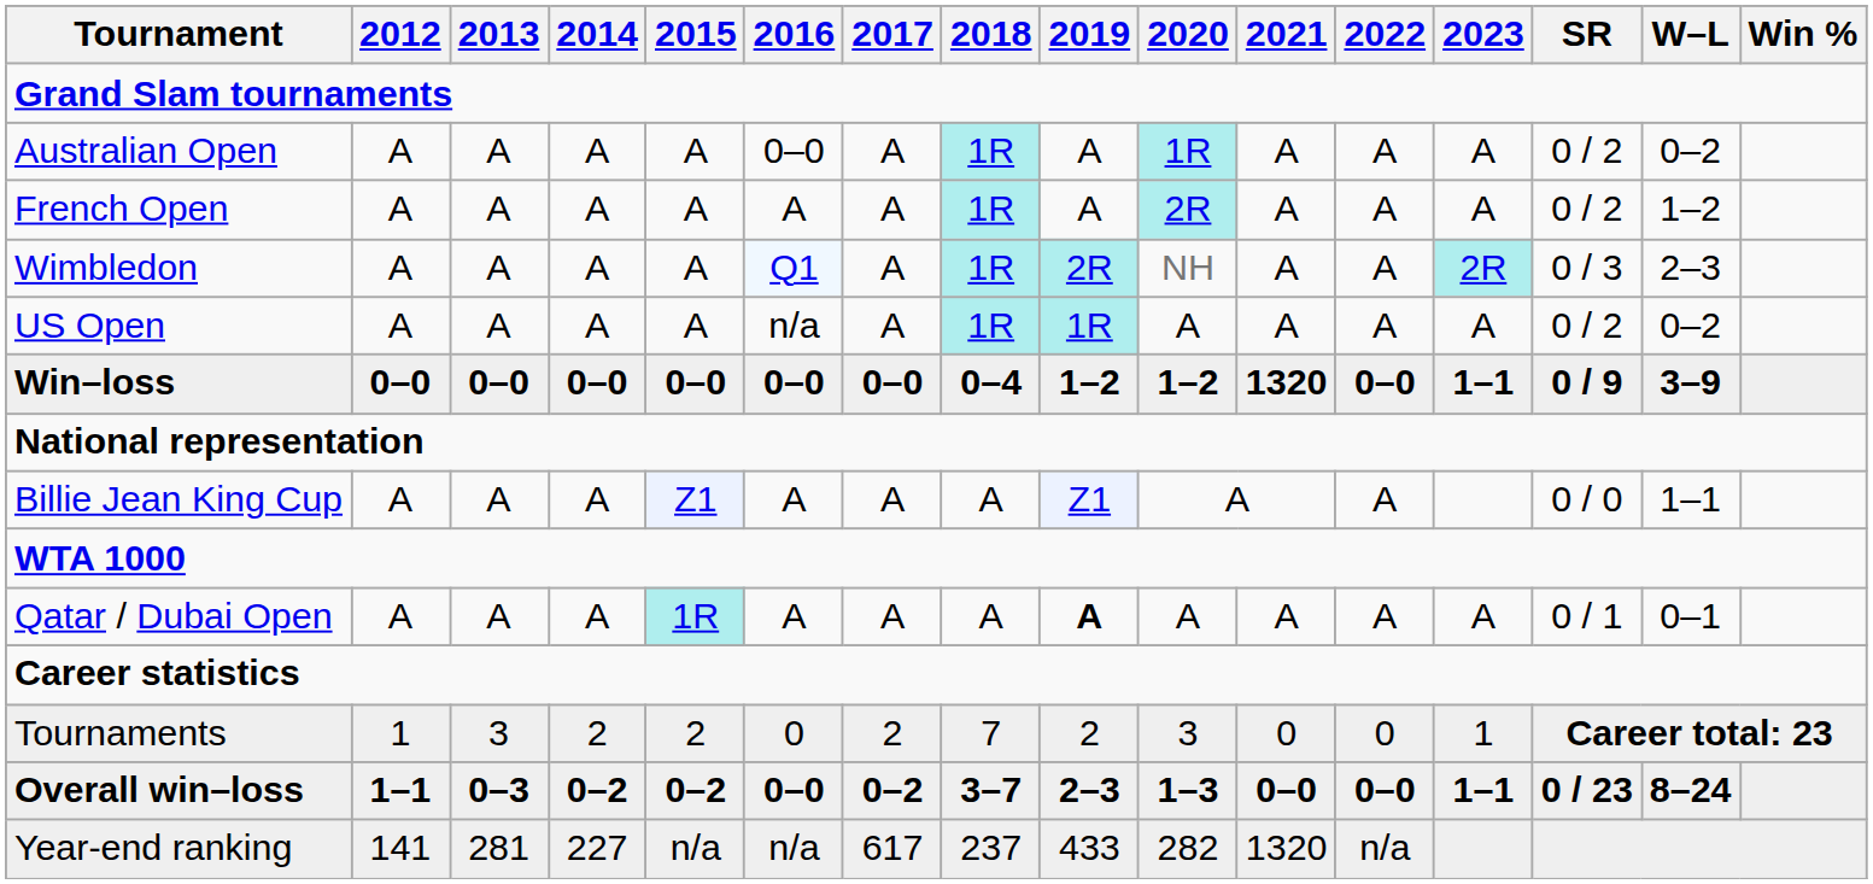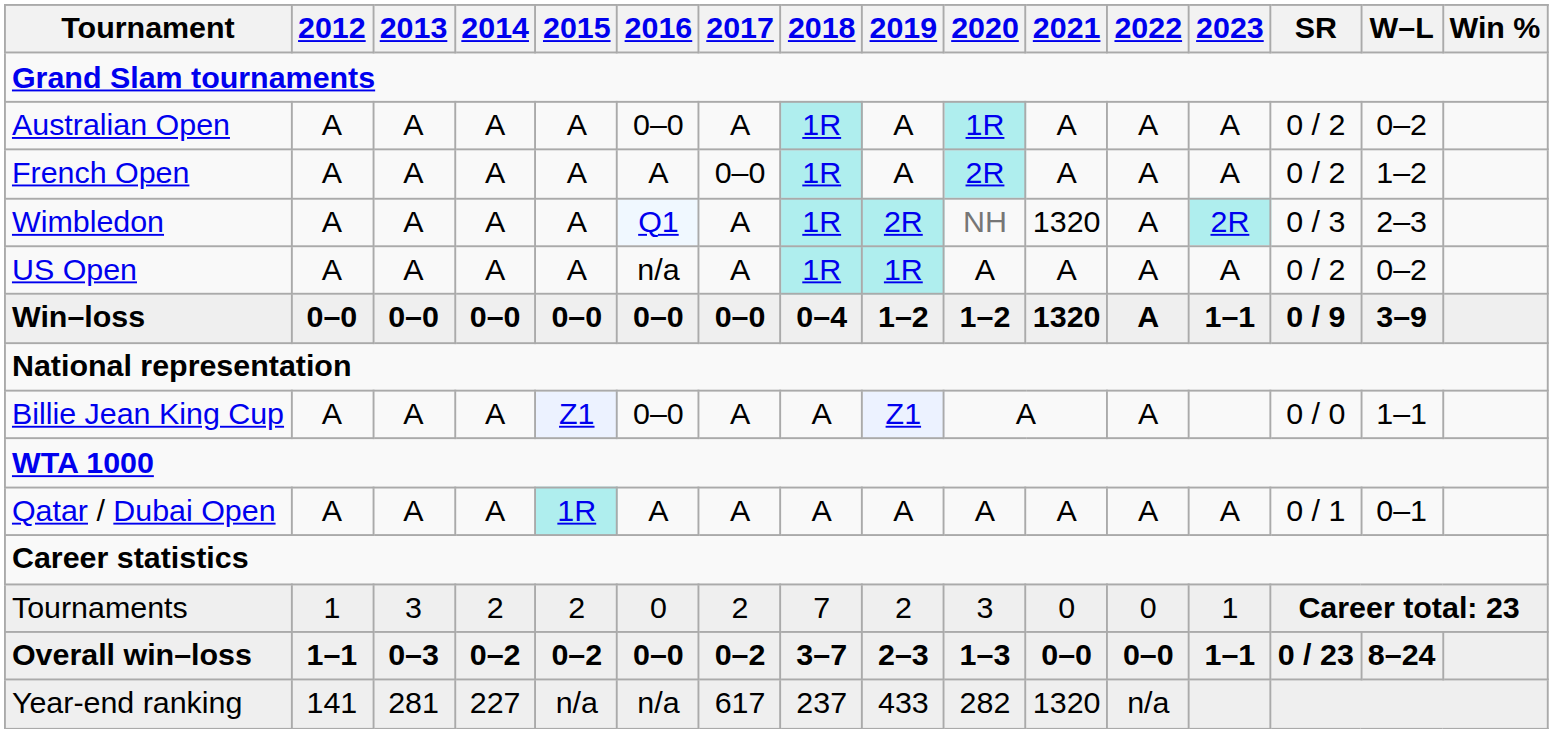 <table class="wikitable nowrap" style="text-align:center">
 <tr>
 <th>Tournament</th>
 <th><a href='#'>2012</a></th>
 <th><a href='#'>2013</a></th>
 <th><a href='#'>2014</a></th>
 <th><a href='#'>2015</a></th>
 <th><a href='#'>2016</a></th>
 <th><a href='#'>2017</a></th>
 <th><a href='#'>2018</a></th>
 <th><a href='#'>2019</a></th>
 <th><a href='#'>2020</a></th>
 <th><a href='#'>2021</a></th>
 <th><a href='#'>2022</a></th>
 <th><a href='#'>2023</a></th>
 <th>SR</th>
 <th>W–L</th>
 <th>Win %</th>
 </tr>
 <tr>
 <td colspan="16" align="left"><strong><a href='#'>Grand Slam tournaments</a></strong></td>
 </tr>
 <tr>
 <td align="left"><a href='#'>Australian Open</a></td>
 <td>A</td>
 <td>A</td>
 <td>A</td>
 <td>A</td>
 <td>0–0</td>
 <td>A</td>
 <td bgcolor=afeeee><a href='#'>1R</a></td>
 <td>A</td>
 <td bgcolor=afeeee><a href='#'>1R</a></td>
 <td>A</td>
 <td>A</td>
 <td>A</td>
 <td>0 / 2</td>
 <td>0–2</td>
 <td></td>
 </tr>
 <tr>
 <td align="left"><a href='#'>French Open</a></td>
 <td>A</td>
 <td>A</td>
 <td>A</td>
 <td>A</td>
 <td>A</td>
-<td>A</td>
+<td>0–0</td>
 <td bgcolor=afeeee><a href='#'>1R</a></td>
 <td>A</td>
 <td bgcolor=afeeee><a href='#'>2R</a></td>
 <td>A</td>
 <td>A</td>
 <td>A</td>
 <td>0 / 2</td>
 <td>1–2</td>
 <td></td>
 </tr>
 <tr>
 <td align="left"><a href='#'>Wimbledon</a></td>
 <td>A</td>
 <td>A</td>
 <td>A</td>
 <td>A</td>
 <td bgcolor=f0f8ff><a href='#'>Q1</a></td>
 <td>A</td>
 <td bgcolor=afeeee><a href='#'>1R</a></td>
 <td bgcolor=afeeee><a href='#'>2R</a></td>
 <td style=color:#767676>NH</td>
-<td>A</td>
+<td>1320</td>
 <td>A</td>
 <td bgcolor=afeeee><a href='#'>2R</a></td>
 <td>0 / 3</td>
 <td>2–3</td>
 <td></td>
 </tr>
 <tr>
 <td align="left"><a href='#'>US Open</a></td>
 <td>A</td>
 <td>A</td>
 <td>A</td>
 <td>A</td>
 <td>n/a</td>
 <td>A</td>
 <td bgcolor=afeeee><a href='#'>1R</a></td>
 <td bgcolor=afeeee><a href='#'>1R</a></td>
 <td>A</td>
 <td>A</td>
 <td>A</td>
 <td>A</td>
 <td>0 / 2</td>
 <td>0–2</td>
 <td></td>
 </tr>
 <tr style="background:#efefef;font-weight:bold">
 <td style="text-align:left">Win–loss</td>
 <td>0–0</td>
 <td>0–0</td>
 <td>0–0</td>
 <td>0–0</td>
 <td>0–0</td>
 <td>0–0</td>
 <td>0–4</td>
 <td>1–2</td>
 <td>1–2</td>
 <td>1320</td>
-<td>0–0</td>
+<td>A</td>
 <td>1–1</td>
 <td>0 / 9</td>
 <td>3–9</td>
 <td></td>
 </tr>
 <tr>
 <td colspan="16" align="left"><strong>National representation</strong></td>
 </tr>
 <tr>
 <td align="left"><a href='#'>Billie Jean King Cup</a></td>
 <td>A</td>
 <td>A</td>
 <td>A</td>
 <td bgcolor=ecf2ff><a href='#'>Z1</a></td>
-<td>A</td>
+<td>0–0</td>
 <td>A</td>
 <td>A</td>
 <td bgcolor=ecf2ff><a href='#'>Z1</a></td>
 <td colspan="2">A</td>
 <td>A</td>
 <td></td>
 <td>0 / 0</td>
 <td>1–1</td>
 <td></td>
 </tr>
 <tr>
 <td colspan="16" align="left"><strong><a href='#'>WTA 1000</a></strong></td>
 </tr>
 <tr>
 <td align="left"><a href='#'>Qatar</a> / <a href='#'>Dubai Open</a></td>
 <td>A</td>
 <td>A</td>
 <td>A</td>
 <td bgcolor=afeeee><a href='#'>1R</a></td>
 <td>A</td>
 <td>A</td>
 <td>A</td>
-<td><strong>A</strong></td>
+<td>A</td>
 <td>A</td>
 <td>A</td>
 <td>A</td>
 <td>A</td>
 <td>0 / 1</td>
 <td>0–1</td>
 <td></td>
 </tr>
 <tr>
 <td colspan="16" align="left"><strong>Career statistics</strong></td>
 </tr>
 <tr style="background:#efefef">
 <td align="left">Tournaments</td>
 <td>1</td>
 <td>3</td>
 <td>2</td>
 <td>2</td>
 <td>0</td>
 <td>2</td>
 <td>7</td>
 <td>2</td>
 <td>3</td>
 <td>0</td>
 <td>0</td>
 <td>1</td>
 <td colspan="3"><strong>Career total: 23</strong></td>
 </tr>
 <tr style="background:#efefef;font-weight:bold">
 <td align="left">Overall win–loss</td>
 <td>1–1</td>
 <td>0–3</td>
 <td>0–2</td>
 <td>0–2</td>
 <td>0–0</td>
 <td>0–2</td>
 <td>3–7</td>
 <td>2–3</td>
 <td>1–3</td>
 <td>0–0</td>
 <td>0–0</td>
 <td>1–1</td>
 <td>0 / 23</td>
 <td>8–24</td>
 <td></td>
 </tr>
 <tr style="background:#efefef">
 <td align="left">Year-end ranking</td>
 <td>141</td>
 <td>281</td>
 <td>227</td>
 <td>n/a</td>
 <td>n/a</td>
 <td>617</td>
 <td>237</td>
 <td>433</td>
 <td>282</td>
 <td>1320</td>
 <td>n/a</td>
 <td></td>
 <td colspan="3"></td>
 </tr>
 </table>
